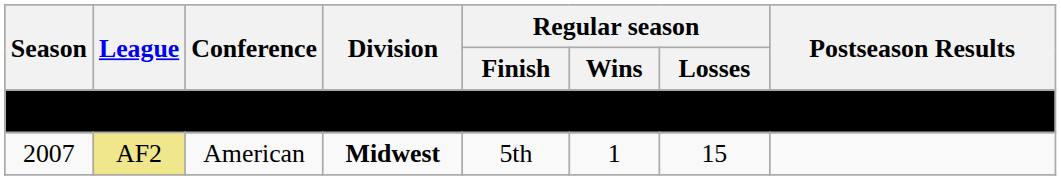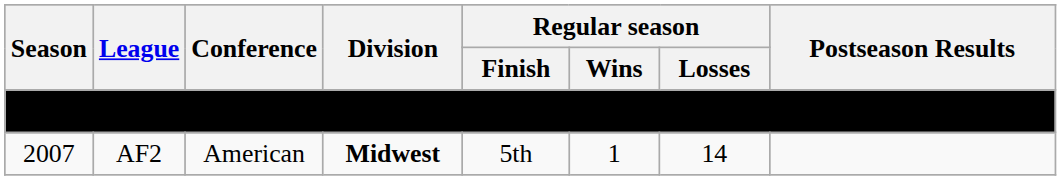 <table class="wikitable" style="font-size: 95%; width:70%;">
 <tr>
 <th rowspan="2" style="width:5%;">Season</th>
 <th rowspan="2" style="width:5%;"><a href='#'>League</a></th>
 <th rowspan="2" style="width:5%;">Conference</th>
 <th rowspan="2">Division</th>
 <th colspan="3">Regular season</th>
 <th rowspan="2">Postseason Results</th>
 </tr>
 <tr>
 <th>Finish</th>
 <th>Wins</th>
 <th>Losses</th>
 </tr>
 <tr>
 <td Colspan="8" align="center" bgcolor="black"><span><strong>Cincinnati Jungle Kats</strong></span></td>
 </tr>
 <tr align="center">
 <td>2007</td>
-<td style="background: khaki;">AF2</td>
+<td>AF2</td>
 <td>American</td>
 <td><strong>Midwest</strong></td>
 <td>5th</td>
 <td>1</td>
-<td>15</td>
+<td>14</td>
 <td></td>
 </tr>
 </table>
